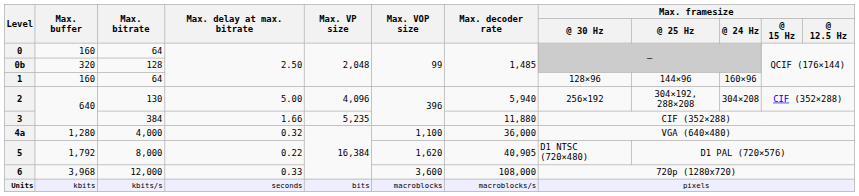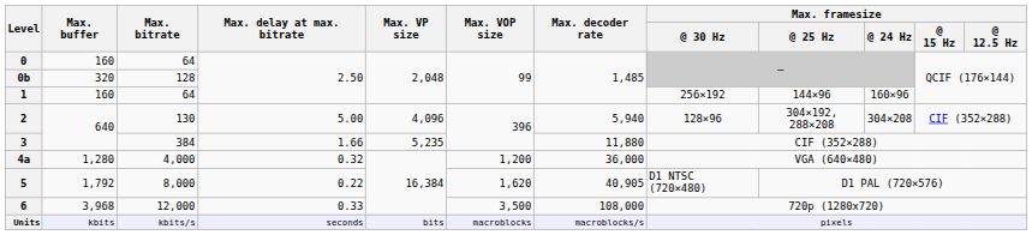 <table class="wikitable">
 <tr>
 <th scope="col" rowspan="2">Level</th>
 <th scope="col" rowspan="2">Max. buffer</th>
 <th scope="col" rowspan="2">Max. bitrate</th>
 <th scope="col" rowspan="2">Max. delay at max. bitrate</th>
 <th scope="col" rowspan="2">Max. VP size</th>
 <th scope="col" rowspan="2">Max. VOP size</th>
 <th scope="col" rowspan="2">Max. decoder rate</th>
 <th scope="col" colspan="5">Max. framesize</th>
 </tr>
 <tr>
 <th scope="col">@ 30 Hz</th>
 <th scope="col">@ 25 Hz</th>
 <th scope="col">@ 24 Hz</th>
 <th scope="col">@ 15 Hz</th>
 <th scope="col">@ 12.5 Hz</th>
 </tr>
 <tr>
 <th>0</th>
 <td style="text-align:right">160</td>
 <td style="text-align:right">64</td>
 <td rowspan="3" style="text-align:right">2.50</td>
 <td rowspan="3" style="text-align:right">2,048</td>
 <td rowspan="3" style="text-align:right">99</td>
 <td rowspan="3" style="text-align:right">1,485</td>
 <td rowspan="2" colspan="3" style="text-align:center;background:#CCC">—</td>
 <td rowspan="3" colspan="2" style="text-align:center"><abbr>QCIF</abbr> (176×144)</td>
 </tr>
 <tr>
 <th>0b</th>
 <td style="text-align:right">320</td>
 <td style="text-align:right">128</td>
 </tr>
 <tr>
 <th>1</th>
 <td style="text-align:right">160</td>
 <td style="text-align:right">64</td>
-<td style="text-align:center">128×96</td>
+<td style="text-align:center">256×192</td>
 <td style="text-align:center">144×96</td>
 <td style="text-align:center">160×96</td>
 </tr>
 <tr>
 <th>2</th>
 <td rowspan="2" style="text-align:right">640</td>
 <td style="text-align:right">130</td>
 <td style="text-align:right">5.00</td>
 <td style="text-align:right">4,096</td>
 <td rowspan="2" style="text-align:right">396</td>
 <td style="text-align:right">5,940</td>
-<td style="text-align:center">256×192</td>
+<td style="text-align:center">128×96</td>
 <td style="text-align:center">304×192, 288×208</td>
 <td style="text-align:center">304×208</td>
 <td colspan="2" style="text-align:center"><a href='#'><abbr>CIF</abbr></a> (352×288)</td>
 </tr>
 <tr>
 <th>3</th>
 <td style="text-align:right">384</td>
 <td style="text-align:right">1.66</td>
 <td style="text-align:right">5,235</td>
 <td style="text-align:right">11,880</td>
 <td colspan="5" style="text-align:center">CIF (352×288)</td>
 </tr>
 <tr>
 <th>4a</th>
 <td style="text-align:right">1,280</td>
 <td style="text-align:right">4,000</td>
 <td style="text-align:right">0.32</td>
 <td rowspan="3" style="text-align:right">16,384</td>
-<td style="text-align:right">1,100</td>
+<td style="text-align:right">1,200</td>
 <td style="text-align:right">36,000</td>
 <td colspan="5" style="text-align:center">VGA (640×480)</td>
 </tr>
 <tr>
 <th>5</th>
 <td style="text-align:right">1,792</td>
 <td style="text-align:right">8,000</td>
 <td style="text-align:right">0.22</td>
 <td style="text-align:right">1,620</td>
 <td style="text-align:right">40,905</td>
 <td>D1 NTSC (720×480)</td>
 <td colspan="4" style="text-align:center">D1 PAL (720×576)</td>
 </tr>
 <tr>
 <th>6</th>
 <td style="text-align:right">3,968</td>
 <td style="text-align:right">12,000</td>
 <td style="text-align:right">0.33</td>
-<td style="text-align:right">3,600</td>
+<td style="text-align:right">3,500</td>
 <td style="text-align:right">108,000</td>
 <td colspan="5" style="text-align:center">720p (1280x720)</td>
 </tr>
 <tr style="background:#EEEEFF;font-size:smaller">
 <th scope="row" style="text-align:right">Units</th>
 <td scope="col" style="text-align:right">kbits</td>
 <td scope="col" style="text-align:right">kbits/s</td>
 <td scope="col" style="text-align:right">seconds</td>
 <td scope="col" style="text-align:right">bits</td>
 <td scope="col" style="text-align:right">macroblocks</td>
 <td scope="col" style="text-align:right">macroblocks/s</td>
 <td scope="col" colspan="5" style="text-align:center">pixels</td>
 </tr>
 </table>
